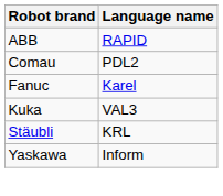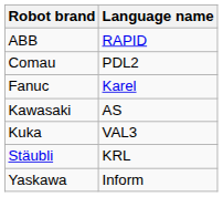 <table class="wikitable">
 <tr>
 <th>Robot brand</th>
 <th>Language name</th>
 </tr>
 <tr>
 <td>ABB</td>
 <td><a href='#'>RAPID</a></td>
 </tr>
 <tr>
 <td>Comau</td>
 <td>PDL2</td>
 </tr>
 <tr>
 <td>Fanuc</td>
 <td><a href='#'>Karel</a></td>
 </tr>
 <tr>
+<td>Kawasaki</td>
+<td>AS</td>
+</tr>
+<tr>
 <td>Kuka</td>
 <td>VAL3</td>
 </tr>
 <tr>
 <td><a href='#'>Stäubli</a></td>
 <td>KRL</td>
 </tr>
 <tr>
 <td>Yaskawa</td>
 <td>Inform</td>
 </tr>
 </table>
